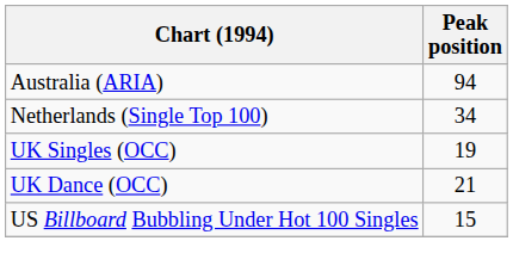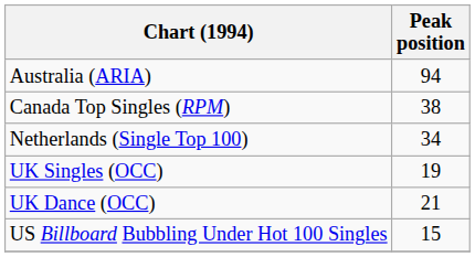 <table class="wikitable sortable">
 <tr>
 <th align="left">Chart (1994)</th>
 <th align="left">Peak<br>position</th>
 </tr>
 <tr>
 <td align="left">Australia (<a href='#'>ARIA</a>)</td>
 <td align="center">94</td>
+</tr>
+<tr>
+<td align="left">Canada Top Singles (<em><a href='#'>RPM</a></em>)</td>
+<td align="center">38</td>
 </tr>
 <tr>
 <td align="left">Netherlands (<a href='#'>Single Top 100</a>)</td>
 <td align="center">34</td>
 </tr>
 <tr>
 <td align="left"><a href='#'>UK Singles</a> (<a href='#'>OCC</a>)</td>
 <td align="center">19</td>
 </tr>
 <tr>
 <td align="left"><a href='#'>UK Dance</a> (<a href='#'>OCC</a>)</td>
 <td align="center">21</td>
 </tr>
 <tr>
 <td align="left">US <em><a href='#'>Billboard</a></em> <a href='#'>Bubbling Under Hot 100 Singles</a></td>
 <td align="center">15</td>
 </tr>
 <tr>
 </tr>
 </table>
